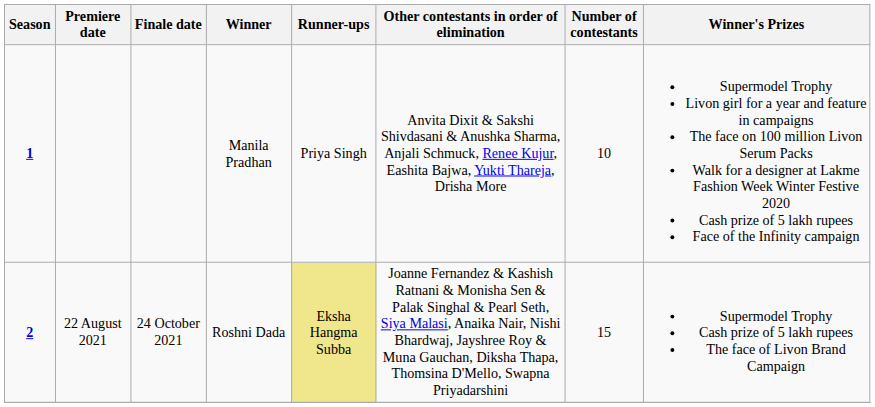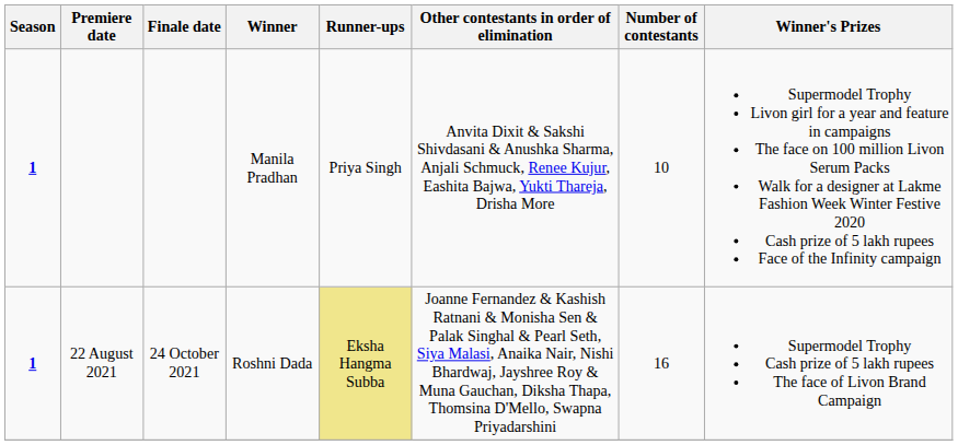 <table class="wikitable" style="font-size:90%; width:100%; text-align: center">
 <tr>
 <th style="width:3%;">Season</th>
 <th style="width:8%;">Premiere date</th>
 <th style="width:8%;">Finale date</th>
 <th width=9%>Winner</th>
 <th width=9%>Runner-ups</th>
 <th style="width:20%;">Other contestants in order of elimination</th>
 <th style="width:5%;">Number of contestants</th>
 <th style="width:24%;">Winner's Prizes</th>
 </tr>
 <tr>
 <td><strong><a href='#'>1</a></strong></td>
 <td></td>
 <td></td>
 <td>Manila Pradhan</td>
 <td>Priya Singh</td>
 <td>Anvita Dixit & Sakshi Shivdasani & Anushka Sharma, Anjali Schmuck, <a href='#'>Renee Kujur</a>, Eashita Bajwa, <a href='#'>Yukti Thareja</a>, Drisha More</td>
 <td>10</td>
 <td><br><ul><li>Supermodel Trophy</li><li>Livon girl for a year and feature in campaigns</li><li>The face on 100 million Livon Serum Packs</li><li>Walk for a designer at Lakme Fashion Week Winter Festive 2020</li><li>Cash prize of 5 lakh rupees</li><li>Face of the Infinity campaign</li></ul></td>
 </tr>
 <tr>
-<td><strong><a href='#'>2</a></strong></td>
+<td><strong><a href='#'>1</a></strong></td>
 <td>22 August 2021</td>
 <td>24 October 2021</td>
 <td>Roshni Dada</td>
 <td style="background: khaki;">Eksha Hangma Subba</td>
 <td>Joanne Fernandez & Kashish Ratnani & Monisha Sen & Palak Singhal & Pearl Seth, <a href='#'>Siya Malasi</a>, Anaika Nair, Nishi Bhardwaj, Jayshree Roy & Muna Gauchan, Diksha Thapa, Thomsina D'Mello, Swapna Priyadarshini</td>
-<td>15</td>
+<td>16</td>
 <td><br><ul><li>Supermodel Trophy</li><li>Cash prize of 5 lakh rupees</li><li>The face of Livon Brand Campaign</li></ul></td>
 </tr>
 <tr>
 </tr>
 </table>
